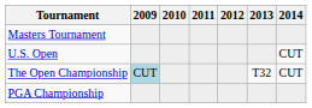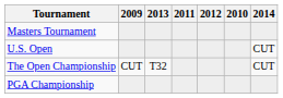 <table class="wikitable" style="font-size:95%;text-align:center;">
 <tr>
 <th>Tournament</th>
 <th>2009</th>
-<th>2010</th>
+<th>2013</th>
 <th>2011</th>
 <th>2012</th>
-<th>2013</th>
+<th>2010</th>
 <th>2014</th>
 </tr>
 <tr>
 <td align=left><a href='#'>Masters Tournament</a></td>
 <td style="background:#eeeeee;"></td>
 <td style="background:#eeeeee;"></td>
 <td style="background:#eeeeee;"></td>
 <td style="background:#eeeeee;"></td>
 <td style="background:#eeeeee;"></td>
 <td style="background:#eeeeee;"></td>
 </tr>
 <tr>
 <td align=left><a href='#'>U.S. Open</a></td>
 <td style="background:#eeeeee;"></td>
 <td style="background:#eeeeee;"></td>
 <td style="background:#eeeeee;"></td>
 <td style="background:#eeeeee;"></td>
 <td style="background:#eeeeee;"></td>
 <td>CUT</td>
 </tr>
 <tr>
 <td align=left><a href='#'>The Open Championship</a></td>
-<td style="background: lightblue;">CUT</td>
+<td>CUT</td>
+<td>T32</td>
 <td style="background:#eeeeee;"></td>
 <td style="background:#eeeeee;"></td>
 <td style="background:#eeeeee;"></td>
-<td>T32</td>
 <td>CUT</td>
 </tr>
 <tr>
 <td align=left><a href='#'>PGA Championship</a></td>
 <td style="background:#eeeeee;"></td>
 <td style="background:#eeeeee;"></td>
 <td style="background:#eeeeee;"></td>
 <td style="background:#eeeeee;"></td>
 <td style="background:#eeeeee;"></td>
 <td style="background:#eeeeee;"></td>
 </tr>
 </table>
